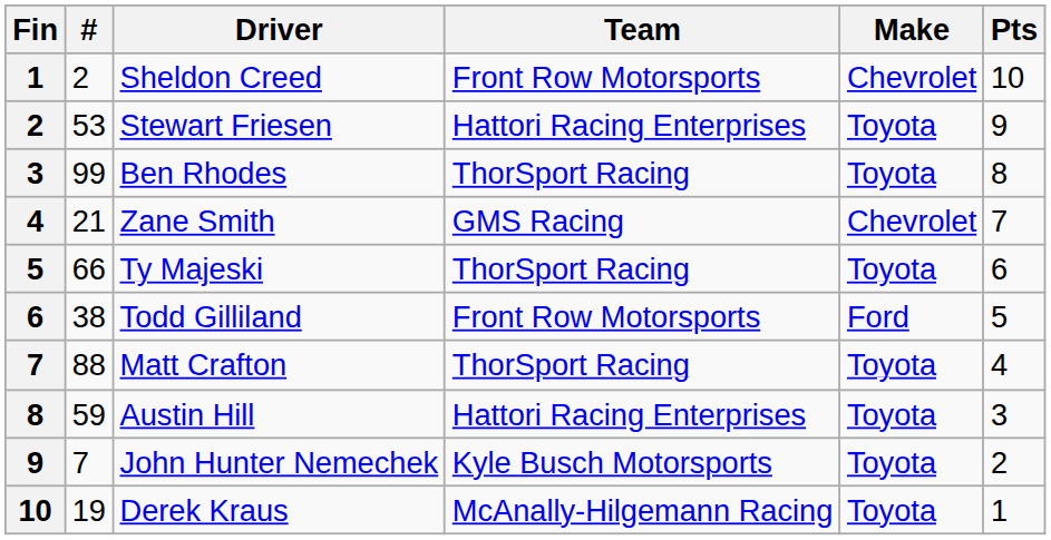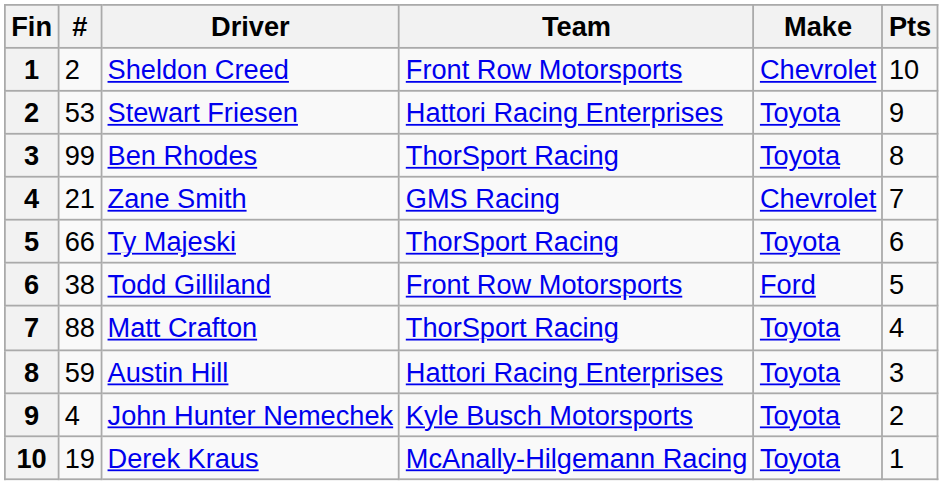 <table class="wikitable" style="font-size:95%">
 <tr>
 <th>Fin</th>
 <th>#</th>
 <th>Driver</th>
 <th>Team</th>
 <th>Make</th>
 <th>Pts</th>
 </tr>
 <tr>
 <th>1</th>
 <td>2</td>
 <td><a href='#'>Sheldon Creed</a></td>
 <td><a href='#'>Front Row Motorsports</a></td>
 <td><a href='#'>Chevrolet</a></td>
 <td>10</td>
 </tr>
 <tr>
 <th>2</th>
 <td>53</td>
 <td><a href='#'>Stewart Friesen</a></td>
 <td><a href='#'>Hattori Racing Enterprises</a></td>
 <td><a href='#'>Toyota</a></td>
 <td>9</td>
 </tr>
 <tr>
 <th>3</th>
 <td>99</td>
 <td><a href='#'>Ben Rhodes</a></td>
 <td><a href='#'>ThorSport Racing</a></td>
 <td><a href='#'>Toyota</a></td>
 <td>8</td>
 </tr>
 <tr>
 <th>4</th>
 <td>21</td>
 <td><a href='#'>Zane Smith</a></td>
 <td><a href='#'>GMS Racing</a></td>
 <td><a href='#'>Chevrolet</a></td>
 <td>7</td>
 </tr>
 <tr>
 <th>5</th>
 <td>66</td>
 <td><a href='#'>Ty Majeski</a></td>
 <td><a href='#'>ThorSport Racing</a></td>
 <td><a href='#'>Toyota</a></td>
 <td>6</td>
 </tr>
 <tr>
 <th>6</th>
 <td>38</td>
 <td><a href='#'>Todd Gilliland</a></td>
 <td><a href='#'>Front Row Motorsports</a></td>
 <td><a href='#'>Ford</a></td>
 <td>5</td>
 </tr>
 <tr>
 <th>7</th>
 <td>88</td>
 <td><a href='#'>Matt Crafton</a></td>
 <td><a href='#'>ThorSport Racing</a></td>
 <td><a href='#'>Toyota</a></td>
 <td>4</td>
 </tr>
 <tr>
 <th>8</th>
 <td>59</td>
 <td><a href='#'>Austin Hill</a></td>
 <td><a href='#'>Hattori Racing Enterprises</a></td>
 <td><a href='#'>Toyota</a></td>
 <td>3</td>
 </tr>
 <tr>
 <th>9</th>
-<td>7</td>
+<td>4</td>
 <td><a href='#'>John Hunter Nemechek</a></td>
 <td><a href='#'>Kyle Busch Motorsports</a></td>
 <td><a href='#'>Toyota</a></td>
 <td>2</td>
 </tr>
 <tr>
 <th>10</th>
 <td>19</td>
 <td><a href='#'>Derek Kraus</a></td>
 <td><a href='#'>McAnally-Hilgemann Racing</a></td>
 <td><a href='#'>Toyota</a></td>
 <td>1</td>
 </tr>
 </table>
